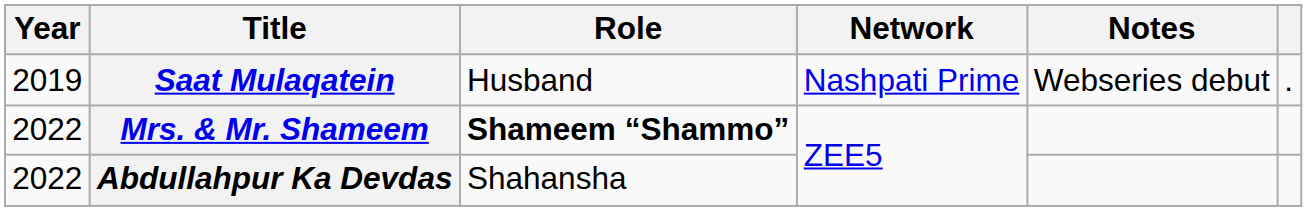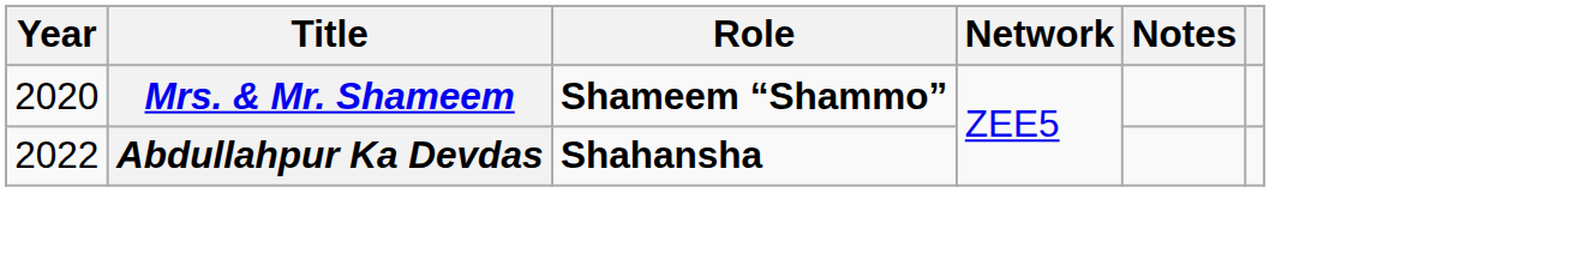 <table class="wikitable sortable plainrowheaders">
 <tr style="text-align:center;">
 <th scope="col">Year</th>
 <th scope="col">Title</th>
 <th scope="col">Role</th>
 <th scope="col">Network</th>
 <th class="unsortable" scope="col">Notes</th>
 <th></th>
 </tr>
 <tr>
-<td>2019</td>
-<th scope="row"><em><a href='#'>Saat Mulaqatein</a></em></th>
-<td>Husband</td>
-<td><a href='#'>Nashpati Prime</a></td>
-<td>Webseries debut</td>
-<td>.</td>
-</tr>
-<tr>
-<td>2022</td>
+<td>2020</td>
 <th scope="row"><em><a href='#'>Mrs. & Mr. Shameem</a></em></th>
 <td><strong>Shameem “Shammo”</strong></td>
 <td rowspan="2"><a href='#'>ZEE5</a></td>
 <td></td>
 <td></td>
 </tr>
 <tr>
 <td>2022</td>
 <th scope="row"><em>Abdullahpur Ka Devdas</em></th>
-<td>Shahansha</td>
+<td><strong>Shahansha</strong></td>
 <td></td>
 <td></td>
 </tr>
 </table>
